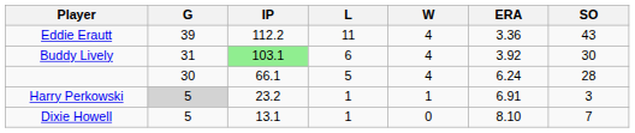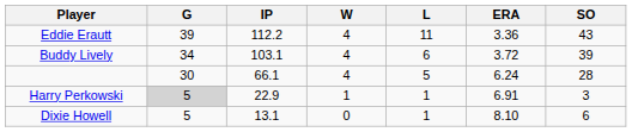 <table class="wikitable sortable">
 <tr>
 <th bgcolor="#DDDDFF" width="16%">Player</th>
 <th bgcolor="#DDDDFF" width="9%">G</th>
 <th bgcolor="#DDDDFF" width="9%">IP</th>
+<th bgcolor="#DDDDFF" width="9%">W</th>
 <th bgcolor="#DDDDFF" width="9%">L</th>
-<th bgcolor="#DDDDFF" width="9%">W</th>
 <th bgcolor="#DDDDFF" width="9%">ERA</th>
 <th bgcolor="#DDDDFF" width="9%">SO</th>
 </tr>
 <tr align="center">
 <td><a href='#'>Eddie Erautt</a></td>
 <td>39</td>
 <td>112.2</td>
+<td>4</td>
 <td>11</td>
-<td>4</td>
 <td>3.36</td>
 <td>43</td>
 </tr>
 <tr align=center>
 <td><a href='#'>Buddy Lively</a></td>
-<td>31</td>
-<td style="background: lightgreen;">103.1</td>
+<td>34</td>
+<td>103.1</td>
+<td>4</td>
 <td>6</td>
-<td>4</td>
-<td>3.92</td>
-<td>30</td>
+<td>3.72</td>
+<td>39</td>
 </tr>
 <tr align=center>
 <td></td>
 <td>30</td>
 <td>66.1</td>
+<td>4</td>
 <td>5</td>
-<td>4</td>
 <td>6.24</td>
 <td>28</td>
 </tr>
 <tr align="center">
 <td><a href='#'>Harry Perkowski</a></td>
 <td style="background: lightgrey;">5</td>
-<td>23.2</td>
+<td>22.9</td>
 <td>1</td>
 <td>1</td>
 <td>6.91</td>
 <td>3</td>
 </tr>
 <tr align=center>
 <td><a href='#'>Dixie Howell</a></td>
 <td>5</td>
 <td>13.1</td>
+<td>0</td>
 <td>1</td>
-<td>0</td>
 <td>8.10</td>
-<td>7</td>
+<td>6</td>
 </tr>
 </table>
